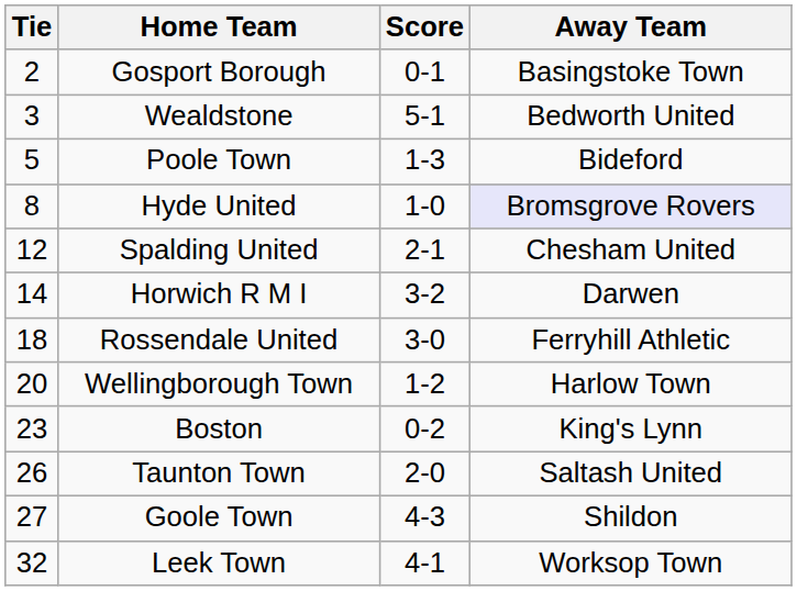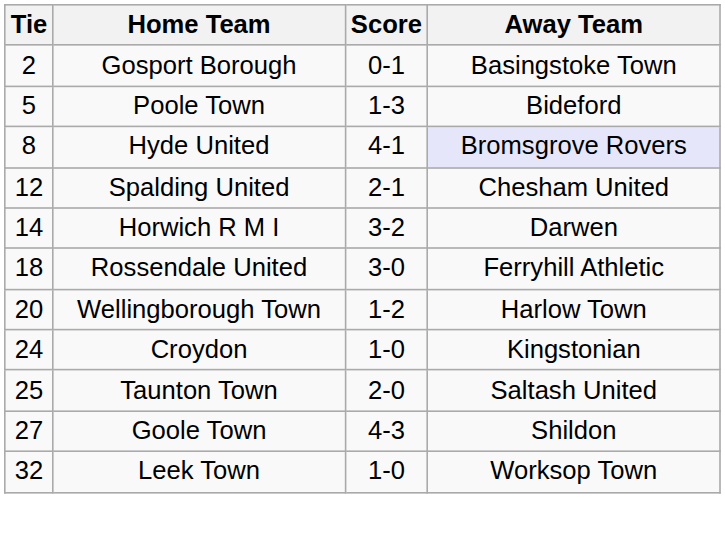 <table class="wikitable" style="text-align:center;">
 <tr>
 <th width=20>Tie</th>
 <th width=175>Home Team</th>
 <th width=20>Score</th>
 <th width=175>Away Team</th>
 </tr>
 <tr>
 <td>2</td>
 <td>Gosport Borough</td>
 <td>0-1</td>
 <td>Basingstoke Town</td>
 </tr>
 <tr>
-<td>3</td>
-<td>Wealdstone</td>
-<td>5-1</td>
-<td>Bedworth United</td>
-</tr>
-<tr>
 <td>5</td>
 <td>Poole Town</td>
 <td>1-3</td>
 <td>Bideford</td>
 </tr>
 <tr>
 <td>8</td>
 <td>Hyde United</td>
-<td>1-0</td>
+<td>4-1</td>
 <td style="background: lavender;">Bromsgrove Rovers</td>
 </tr>
 <tr>
 <td>12</td>
 <td>Spalding United</td>
 <td>2-1</td>
 <td>Chesham United</td>
 </tr>
 <tr>
 <td>14</td>
 <td>Horwich R M I</td>
 <td>3-2</td>
 <td>Darwen</td>
 </tr>
 <tr>
 <td>18</td>
 <td>Rossendale United</td>
 <td>3-0</td>
 <td>Ferryhill Athletic</td>
 </tr>
 <tr>
 <td>20</td>
 <td>Wellingborough Town</td>
 <td>1-2</td>
 <td>Harlow Town</td>
 </tr>
 <tr>
-<td>23</td>
-<td>Boston</td>
-<td>0-2</td>
-<td>King's Lynn</td>
+<td>24</td>
+<td>Croydon</td>
+<td>1-0</td>
+<td>Kingstonian</td>
 </tr>
 <tr>
-<td>26</td>
+<td>25</td>
 <td>Taunton Town</td>
 <td>2-0</td>
 <td>Saltash United</td>
 </tr>
 <tr>
 <td>27</td>
 <td>Goole Town</td>
 <td>4-3</td>
 <td>Shildon</td>
 </tr>
 <tr>
 <td>32</td>
 <td>Leek Town</td>
-<td>4-1</td>
+<td>1-0</td>
 <td>Worksop Town</td>
 </tr>
 </table>
